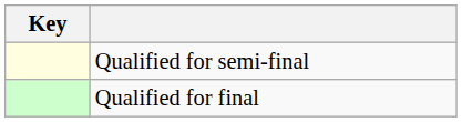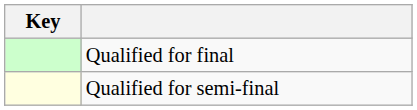 <table class="wikitable" style="font-size:95%; text-align:center">
 <tr>
 <th width=50>Key</th>
 <th width=240></th>
 </tr>
 <tr>
+<td style="background:#cfc" width="20"></td>
+<td align=left>Qualified for final</td>
+</tr>
+<tr>
 <td style="background:#ffffe0" width="20"></td>
 <td align=left>Qualified for semi-final</td>
 </tr>
-<tr>
-<td style="background:#cfc" width="20"></td>
-<td align=left>Qualified for final</td>
-</tr>
 </table>
